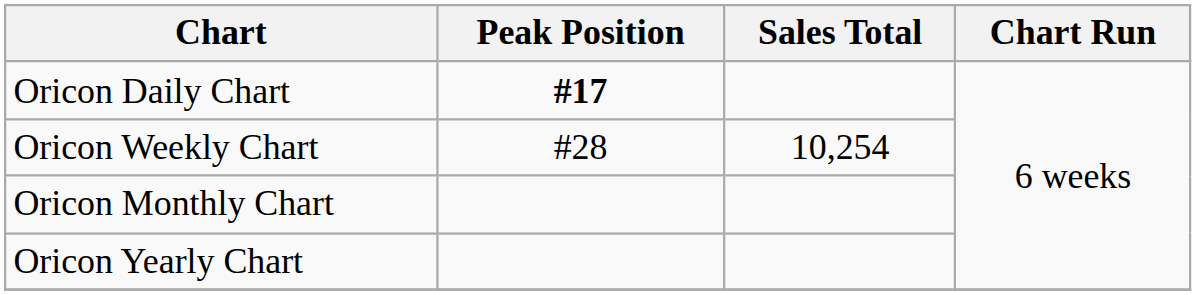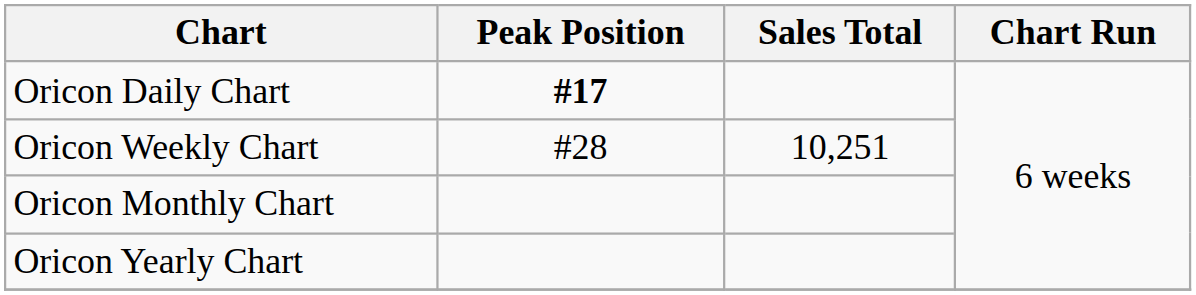 <table class="wikitable" width="530px">
 <tr>
 <th>Chart</th>
 <th>Peak Position</th>
 <th>Sales Total</th>
 <th>Chart Run</th>
 </tr>
 <tr>
 <td>Oricon Daily Chart</td>
 <td align="center"><strong>#17</strong></td>
 <td></td>
 <td rowspan="4" align="center">6 weeks</td>
 </tr>
 <tr>
 <td>Oricon Weekly Chart</td>
 <td align="center">#28</td>
-<td align="center">10,254</td>
+<td align="center">10,251</td>
 </tr>
 <tr>
 <td>Oricon Monthly Chart</td>
 <td align="center"></td>
 <td align="center"></td>
 </tr>
 <tr>
 <td>Oricon Yearly Chart</td>
 <td align="center"></td>
 <td align="center"></td>
 </tr>
 <tr>
 </tr>
 </table>
